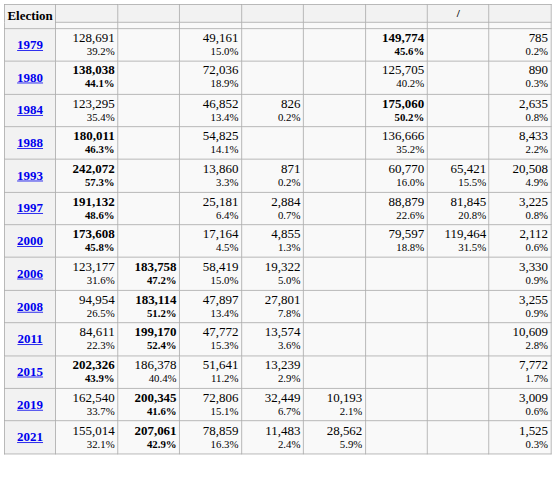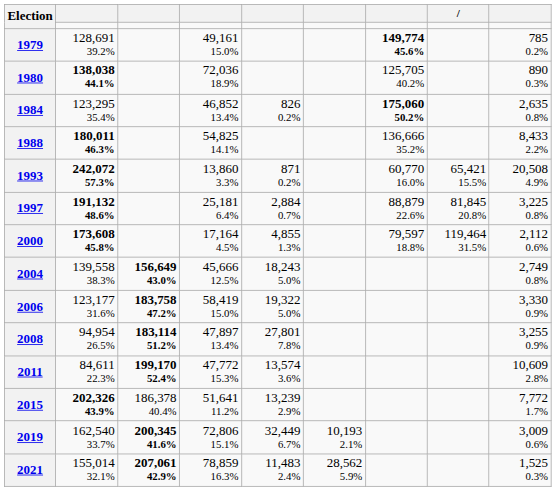 <table class="wikitable" style="text-align:right; line-height:16px">
 <tr>
 <th rowspan="2" width="20">Election</th>
 <th width="70" style="font-size:85%"></th>
 <th width="70" style="font-size:85%"></th>
 <th width="70" style="font-size:85%"></th>
 <th width="70" style="font-size:85%"></th>
 <th width="70" style="font-size:85%"></th>
 <th width="70" style="font-size:85%"></th>
 <th width="70" style="font-size:85%"> /<br></th>
 <th width="70" style="font-size:85%"></th>
 </tr>
 <tr>
 <td></td>
 <td></td>
 <td></td>
 <td></td>
 <td></td>
 <td></td>
 <td></td>
 <td></td>
 </tr>
 <tr>
 <th scope="row"><a href='#'>1979</a></th>
 <td>128,691<br><small>39.2%</small></td>
 <td></td>
 <td>49,161<br><small>15.0%</small></td>
 <td></td>
 <td></td>
 <td><strong>149,774<br><small>45.6%</small></strong></td>
 <td></td>
 <td>785<br><small>0.2%</small></td>
 </tr>
 <tr>
 <th scope="row"><a href='#'>1980</a></th>
 <td><strong>138,038<br><small>44.1%</small></strong></td>
 <td></td>
 <td>72,036<br><small>18.9%</small></td>
 <td></td>
 <td></td>
 <td>125,705<br><small>40.2%</small></td>
 <td></td>
 <td>890<br><small>0.3%</small></td>
 </tr>
 <tr>
 <th scope="row"><a href='#'>1984</a></th>
 <td>123,295<br><small>35.4%</small></td>
 <td></td>
 <td>46,852<br><small>13.4%</small></td>
 <td>826<br><small>0.2%</small></td>
 <td></td>
 <td><strong>175,060<br><small>50.2%</small></strong></td>
 <td></td>
 <td>2,635<br><small>0.8%</small></td>
 </tr>
 <tr>
 <th scope="row"><a href='#'>1988</a></th>
 <td><strong>180,011<br><small>46.3%</small></strong></td>
 <td></td>
 <td>54,825<br><small>14.1%</small></td>
 <td></td>
 <td></td>
 <td>136,666<br><small>35.2%</small></td>
 <td></td>
 <td>8,433<br><small>2.2%</small></td>
 </tr>
 <tr>
 <th scope="row"><a href='#'>1993</a></th>
 <td><strong>242,072<br><small>57.3%</small></strong></td>
 <td></td>
 <td>13,860<br><small>3.3%</small></td>
 <td>871<br><small>0.2%</small></td>
 <td></td>
 <td>60,770<br><small>16.0%</small></td>
 <td>65,421<br><small>15.5%</small></td>
 <td>20,508<br><small>4.9%</small></td>
 </tr>
 <tr>
 <th scope="row"><a href='#'>1997</a></th>
 <td><strong>191,132<br><small>48.6%</small></strong></td>
 <td></td>
 <td>25,181<br><small>6.4%</small></td>
 <td>2,884<br><small>0.7%</small></td>
 <td></td>
 <td>88,879<br><small>22.6%</small></td>
 <td>81,845<br><small>20.8%</small></td>
 <td>3,225<br><small>0.8%</small></td>
 </tr>
 <tr>
 <th scope="row"><a href='#'>2000</a></th>
 <td><strong>173,608<br><small>45.8%</small></strong></td>
 <td></td>
 <td>17,164<br><small>4.5%</small></td>
 <td>4,855<br><small>1.3%</small></td>
 <td></td>
 <td>79,597<br><small>18.8%</small></td>
 <td>119,464<br><small>31.5%</small></td>
 <td>2,112<br><small>0.6%</small></td>
 </tr>
 <tr>
+<th scope="row"><a href='#'>2004</a></th>
+<td>139,558<br><small>38.3%</small></td>
+<td><strong>156,649<br><small>43.0%</small></strong></td>
+<td>45,666<br><small>12.5%</small></td>
+<td>18,243<br><small>5.0%</small></td>
+<td></td>
+<td></td>
+<td></td>
+<td>2,749<br><small>0.8%</small></td>
+</tr>
+<tr>
 <th scope="row"><a href='#'>2006</a></th>
 <td>123,177<br><small>31.6%</small></td>
 <td><strong>183,758<br><small>47.2%</small></strong></td>
 <td>58,419<br><small>15.0%</small></td>
 <td>19,322<br><small>5.0%</small></td>
 <td></td>
 <td></td>
 <td></td>
 <td>3,330<br><small>0.9%</small></td>
 </tr>
 <tr>
 <th scope="row"><a href='#'>2008</a></th>
 <td>94,954<br><small>26.5%</small></td>
 <td><strong>183,114<br><small>51.2%</small></strong></td>
 <td>47,897<br><small>13.4%</small></td>
 <td>27,801<br><small>7.8%</small></td>
 <td></td>
 <td></td>
 <td></td>
 <td>3,255<br><small>0.9%</small></td>
 </tr>
 <tr>
 <th scope="row"><a href='#'>2011</a></th>
 <td>84,611<br><small>22.3%</small></td>
 <td><strong>199,170<br><small>52.4%</small></strong></td>
 <td>47,772<br><small>15.3%</small></td>
 <td>13,574<br><small>3.6%</small></td>
 <td></td>
 <td></td>
 <td></td>
 <td>10,609<br><small>2.8%</small></td>
 </tr>
 <tr>
 <th scope="row"><a href='#'>2015</a></th>
 <td><strong>202,326<br><small>43.9%</small></strong></td>
 <td>186,378<br><small>40.4%</small></td>
 <td>51,641<br><small>11.2%</small></td>
 <td>13,239<br><small>2.9%</small></td>
 <td></td>
 <td></td>
 <td></td>
 <td>7,772<br><small>1.7%</small></td>
 </tr>
 <tr>
 <th scope="row"><a href='#'>2019</a></th>
 <td>162,540<br><small>33.7%</small></td>
 <td><strong>200,345<br><small>41.6%</small></strong></td>
 <td>72,806<br><small>15.1%</small></td>
 <td>32,449<br><small>6.7%</small></td>
 <td>10,193<br><small>2.1%</small></td>
 <td></td>
 <td></td>
 <td>3,009<br><small>0.6%</small></td>
 </tr>
 <tr>
 <th scope="row"><a href='#'>2021</a></th>
 <td>155,014<br><small>32.1%</small></td>
 <td><strong>207,061<br><small>42.9%</small></strong></td>
 <td>78,859<br><small>16.3%</small></td>
 <td>11,483<br><small>2.4%</small></td>
 <td>28,562<br><small>5.9%</small></td>
 <td></td>
 <td></td>
 <td>1,525<br><small>0.3%</small></td>
 </tr>
 </table>
